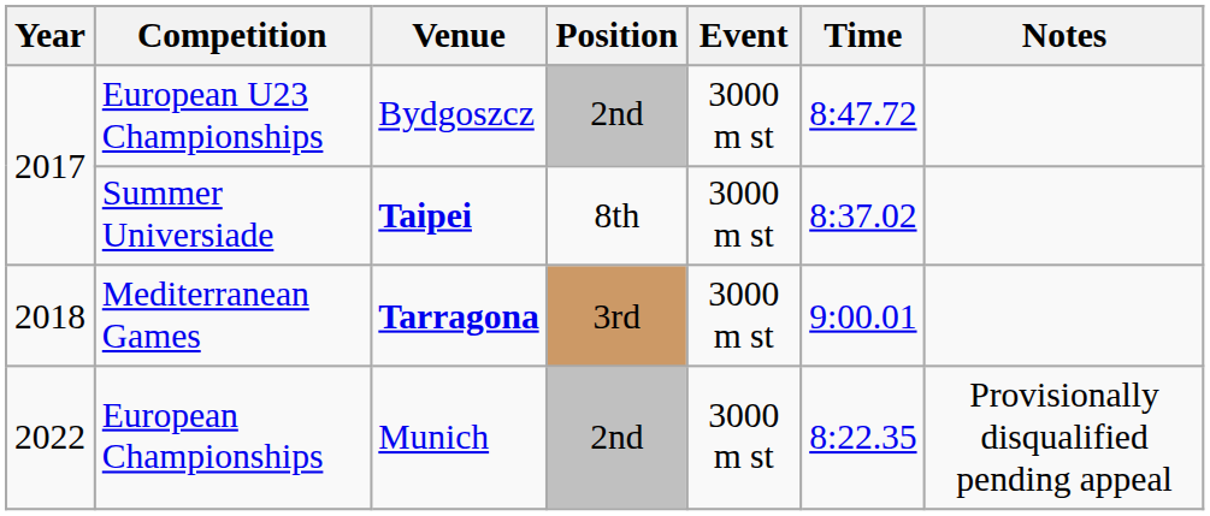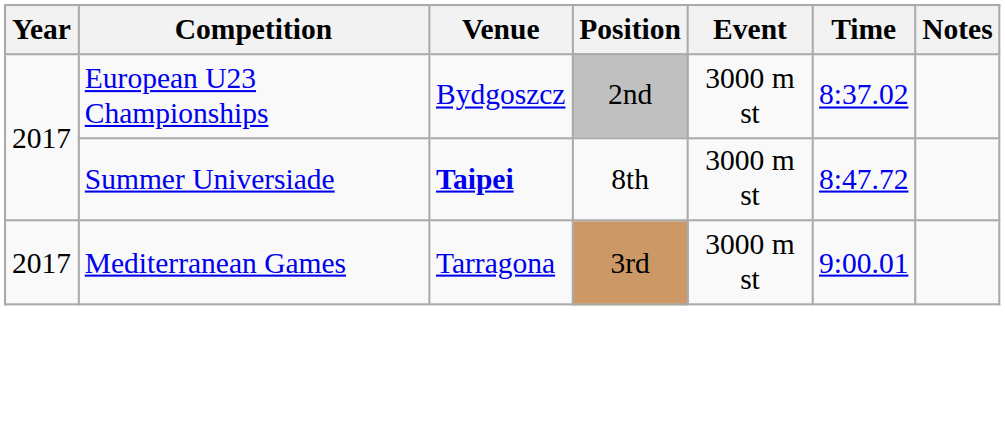 <table class="wikitable" width=55% style="font-size:90%; text-align:center;">
 <tr>
 <th>Year</th>
 <th>Competition</th>
 <th>Venue</th>
 <th>Position</th>
 <th>Event</th>
 <th>Time</th>
 <th>Notes</th>
 </tr>
 <tr>
 <td rowspan=2>2017</td>
 <td align=left><a href='#'>European U23 Championships</a></td>
 <td align=left> <a href='#'>Bydgoszcz</a></td>
 <td bgcolor=silver>2nd</td>
 <td>3000 m st</td>
-<td><a href='#'>8:47.72</a></td>
+<td><a href='#'>8:37.02</a></td>
 <td></td>
 </tr>
 <tr>
 <td align=left><a href='#'>Summer Universiade</a></td>
 <td align=left><strong> <a href='#'>Taipei</a></strong></td>
 <td>8th</td>
 <td>3000 m st</td>
-<td><a href='#'>8:37.02</a></td>
+<td><a href='#'>8:47.72</a></td>
 <td></td>
 </tr>
 <tr>
-<td>2018</td>
+<td>2017</td>
 <td align=left><a href='#'>Mediterranean Games</a></td>
-<td align=left><strong> <a href='#'>Tarragona</a></strong></td>
+<td align=left> <a href='#'>Tarragona</a></td>
 <td bgcolor=cc9966>3rd</td>
 <td>3000 m st</td>
 <td><a href='#'>9:00.01</a></td>
 <td></td>
 </tr>
-<tr>
-<td>2022</td>
-<td align=left><a href='#'>European Championships</a></td>
-<td align=left> <a href='#'>Munich</a></td>
-<td bgcolor=silver>2nd</td>
-<td>3000 m st</td>
-<td><a href='#'>8:22.35</a></td>
-<td>Provisionally disqualified pending appeal</td>
-</tr>
 </table>
